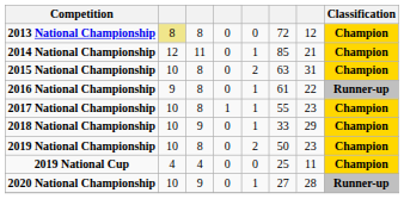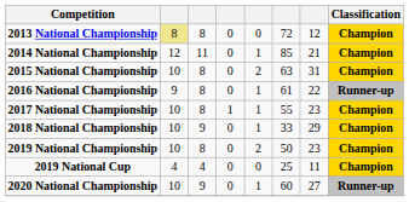 <table class="wikitable" style="text-align:center;">
 <tr>
 <th>Competition</th>
 <th width="30"></th>
 <th width="30"></th>
 <th width="30"></th>
 <th width="30"></th>
 <th width="30"></th>
 <th width="30"></th>
 <th>Classification</th>
 </tr>
 <tr>
 <td><strong>2013 <a href='#'>National Championship</a></strong></td>
 <td style="background: khaki;">8</td>
 <td>8</td>
 <td>0</td>
 <td>0</td>
 <td>72</td>
 <td>12</td>
 <td bgcolor="gold"><strong>Champion</strong></td>
 </tr>
 <tr>
 <td><strong>2014 National Championship</strong></td>
 <td>12</td>
 <td>11</td>
 <td>0</td>
 <td>1</td>
 <td>85</td>
 <td>21</td>
 <td bgcolor="gold"><strong>Champion</strong></td>
 </tr>
 <tr>
 <td><strong>2015 National Championship</strong></td>
 <td>10</td>
 <td>8</td>
 <td>0</td>
 <td>2</td>
 <td>63</td>
 <td>31</td>
 <td bgcolor="gold"><strong>Champion</strong></td>
 </tr>
 <tr>
 <td><strong>2016 National Championship</strong></td>
 <td>9</td>
 <td>8</td>
 <td>0</td>
 <td>1</td>
 <td>61</td>
 <td>22</td>
 <td bgcolor="silver"><strong>Runner-up</strong></td>
 </tr>
 <tr>
 <td><strong>2017 National Championship</strong></td>
 <td>10</td>
 <td>8</td>
 <td>1</td>
 <td>1</td>
 <td>55</td>
 <td>23</td>
 <td bgcolor="gold"><strong>Champion</strong></td>
 </tr>
 <tr>
 <td><strong>2018 National Championship</strong></td>
 <td>10</td>
 <td>9</td>
 <td>0</td>
 <td>1</td>
 <td>33</td>
 <td>29</td>
 <td bgcolor="gold"><strong>Champion</strong></td>
 </tr>
 <tr>
 <td><strong>2019 National Championship</strong></td>
 <td>10</td>
 <td>8</td>
 <td>0</td>
 <td>2</td>
 <td>50</td>
 <td>23</td>
 <td bgcolor="gold"><strong>Champion</strong></td>
 </tr>
 <tr>
 <td><strong>2019 National Cup</strong></td>
 <td>4</td>
 <td>4</td>
 <td>0</td>
 <td>0</td>
 <td>25</td>
 <td>11</td>
 <td bgcolor="gold"><strong>Champion</strong></td>
 </tr>
 <tr>
 <td><strong>2020 National Championship</strong></td>
 <td>10</td>
 <td>9</td>
 <td>0</td>
 <td>1</td>
+<td>60</td>
 <td>27</td>
-<td>28</td>
 <td bgcolor="silver"><strong>Runner-up</strong></td>
 </tr>
 <tr>
 </tr>
 </table>
